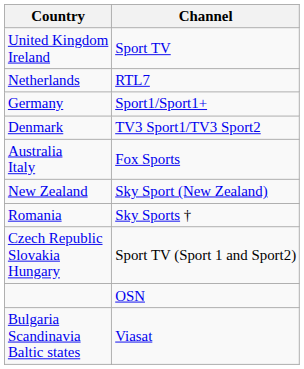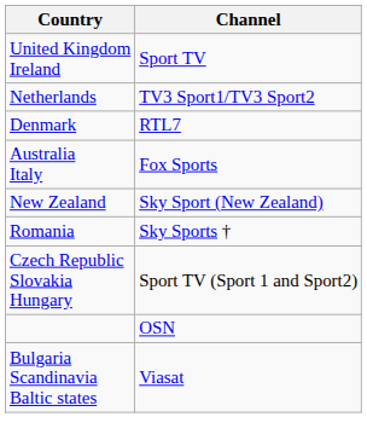 <table class="wikitable" style="font-size:100%; text-align:left">
 <tr>
 <th>Country</th>
 <th>Channel</th>
 </tr>
 <tr>
 <td> <a href='#'>United Kingdom</a><br> <a href='#'>Ireland</a></td>
 <td><a href='#'>Sport TV</a></td>
 </tr>
 <tr>
 <td> <a href='#'>Netherlands</a></td>
-<td><a href='#'>RTL7</a></td>
-</tr>
-<tr>
-<td> <a href='#'>Germany</a></td>
-<td><a href='#'>Sport1/Sport1+</a></td>
+<td><a href='#'>TV3 Sport1/TV3 Sport2</a></td>
 </tr>
 <tr>
 <td> <a href='#'>Denmark</a></td>
-<td><a href='#'>TV3 Sport1/TV3 Sport2</a></td>
+<td><a href='#'>RTL7</a></td>
 </tr>
 <tr>
 <td> <a href='#'>Australia</a><br> <a href='#'>Italy</a></td>
 <td><a href='#'>Fox Sports</a></td>
 </tr>
 <tr>
 <td> <a href='#'>New Zealand</a></td>
 <td><a href='#'>Sky Sport (New Zealand)</a></td>
 </tr>
 <tr>
 <td> <a href='#'>Romania</a></td>
 <td><a href='#'>Sky Sports</a> †</td>
 </tr>
 <tr>
 <td> <a href='#'>Czech Republic</a><br> <a href='#'>Slovakia</a><br> <a href='#'>Hungary</a></td>
 <td>Sport TV (Sport 1 and Sport2)</td>
 </tr>
 <tr>
 <td></td>
 <td><a href='#'>OSN</a></td>
 </tr>
 <tr>
 <td> <a href='#'>Bulgaria</a><br><a href='#'>Scandinavia</a><br><a href='#'>Baltic states</a></td>
 <td><a href='#'>Viasat</a></td>
 </tr>
 </table>
